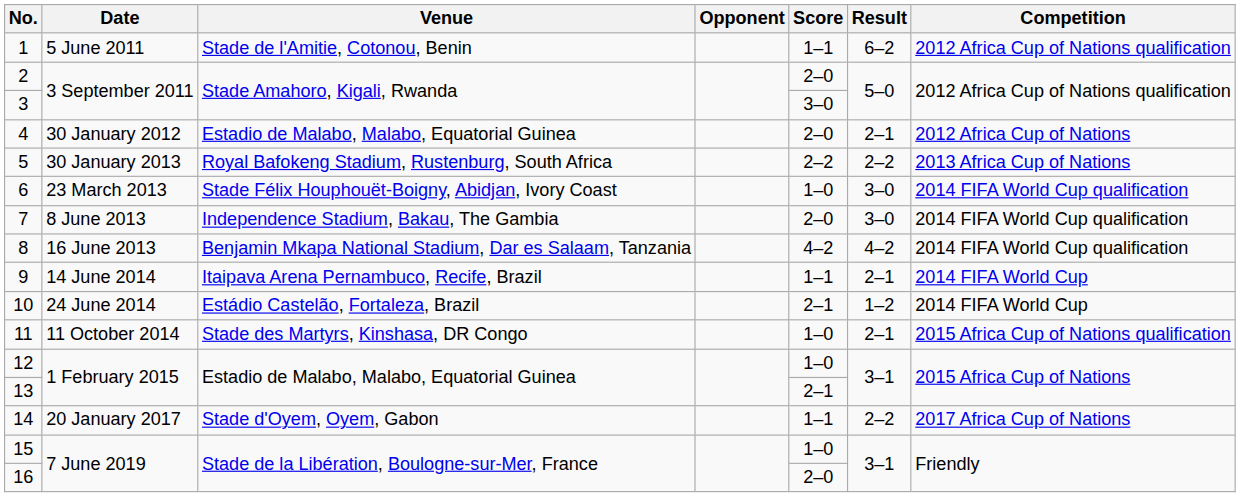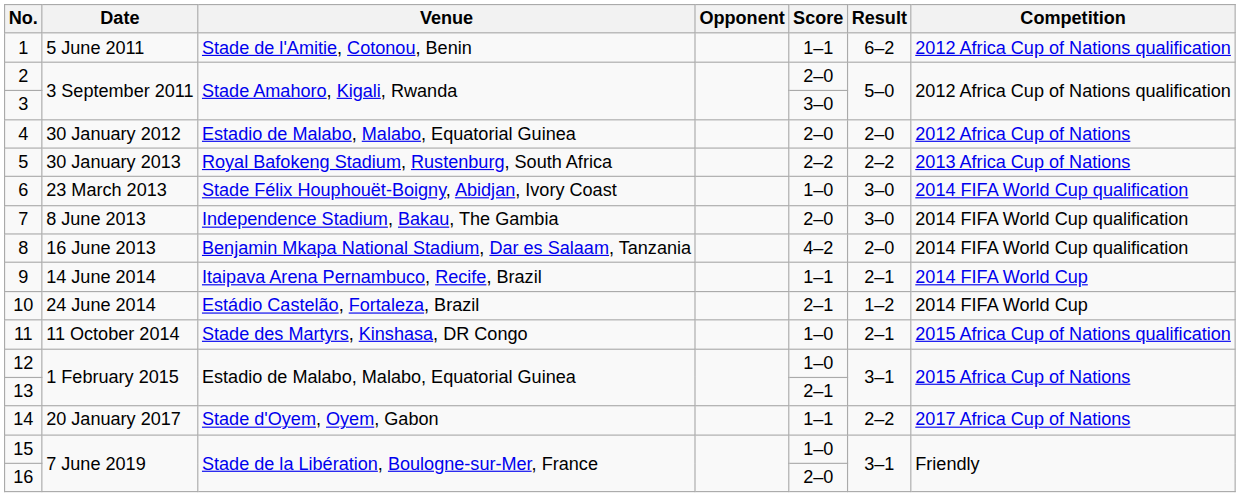 <table class="wikitable sortable">
 <tr>
 <th scope="col">No.</th>
 <th scope="col">Date</th>
 <th scope="col">Venue</th>
 <th scope="col">Opponent</th>
 <th scope="col">Score</th>
 <th scope="col">Result</th>
 <th scope="col">Competition</th>
 </tr>
 <tr>
 <td align="center">1</td>
 <td>5 June 2011</td>
 <td><a href='#'>Stade de l'Amitie</a>, <a href='#'>Cotonou</a>, Benin</td>
 <td></td>
 <td align="center">1–1</td>
 <td align="center">6–2</td>
 <td><a href='#'>2012 Africa Cup of Nations qualification</a></td>
 </tr>
 <tr>
 <td align="center">2</td>
 <td rowspan="2">3 September 2011</td>
 <td rowspan="2"><a href='#'>Stade Amahoro</a>, <a href='#'>Kigali</a>, Rwanda</td>
 <td rowspan="2"></td>
 <td align="center">2–0</td>
 <td rowspan=2 align="center">5–0</td>
 <td rowspan="2">2012 Africa Cup of Nations qualification</td>
 </tr>
 <tr>
 <td align="center">3</td>
 <td align="center">3–0</td>
 </tr>
 <tr>
 <td align="center">4</td>
 <td>30 January 2012</td>
 <td><a href='#'>Estadio de Malabo</a>, <a href='#'>Malabo</a>, Equatorial Guinea</td>
 <td></td>
 <td align="center">2–0</td>
-<td align="center">2–1</td>
+<td align="center">2–0</td>
 <td><a href='#'>2012 Africa Cup of Nations</a></td>
 </tr>
 <tr>
 <td align="center">5</td>
 <td>30 January 2013</td>
 <td><a href='#'>Royal Bafokeng Stadium</a>, <a href='#'>Rustenburg</a>, South Africa</td>
 <td></td>
 <td align="center">2–2</td>
 <td align="center">2–2</td>
 <td><a href='#'>2013 Africa Cup of Nations</a></td>
 </tr>
 <tr>
 <td align="center">6</td>
 <td>23 March 2013</td>
 <td><a href='#'>Stade Félix Houphouët-Boigny</a>, <a href='#'>Abidjan</a>, Ivory Coast</td>
 <td></td>
 <td align="center">1–0</td>
 <td align="center">3–0</td>
 <td><a href='#'>2014 FIFA World Cup qualification</a></td>
 </tr>
 <tr>
 <td align="center">7</td>
 <td>8 June 2013</td>
 <td><a href='#'>Independence Stadium</a>, <a href='#'>Bakau</a>, The Gambia</td>
 <td></td>
 <td align="center">2–0</td>
 <td align="center">3–0</td>
 <td>2014 FIFA World Cup qualification</td>
 </tr>
 <tr>
 <td align="center">8</td>
 <td>16 June 2013</td>
 <td><a href='#'>Benjamin Mkapa National Stadium</a>, <a href='#'>Dar es Salaam</a>, Tanzania</td>
 <td></td>
 <td align="center">4–2</td>
-<td align="center">4–2</td>
+<td align="center">2–0</td>
 <td>2014 FIFA World Cup qualification</td>
 </tr>
 <tr>
 <td align="center">9</td>
 <td>14 June 2014</td>
 <td><a href='#'>Itaipava Arena Pernambuco</a>, <a href='#'>Recife</a>, Brazil</td>
 <td></td>
 <td align="center">1–1</td>
 <td align="center">2–1</td>
 <td><a href='#'>2014 FIFA World Cup</a></td>
 </tr>
 <tr>
 <td align="center">10</td>
 <td>24 June 2014</td>
 <td><a href='#'>Estádio Castelão</a>, <a href='#'>Fortaleza</a>, Brazil</td>
 <td></td>
 <td align="center">2–1</td>
 <td align="center">1–2</td>
 <td>2014 FIFA World Cup</td>
 </tr>
 <tr>
 <td align="center">11</td>
 <td>11 October 2014</td>
 <td><a href='#'>Stade des Martyrs</a>, <a href='#'>Kinshasa</a>, DR Congo</td>
 <td></td>
 <td align="center">1–0</td>
 <td align="center">2–1</td>
 <td><a href='#'>2015 Africa Cup of Nations qualification</a></td>
 </tr>
 <tr>
 <td align="center">12</td>
 <td rowspan="2">1 February 2015</td>
 <td rowspan="2">Estadio de Malabo, Malabo, Equatorial Guinea</td>
 <td rowspan="2"></td>
 <td align="center">1–0</td>
 <td rowspan=2 align="center">3–1</td>
 <td rowspan="2"><a href='#'>2015 Africa Cup of Nations</a></td>
 </tr>
 <tr>
 <td align="center">13</td>
 <td align="center">2–1</td>
 </tr>
 <tr>
 <td align="center">14</td>
 <td>20 January 2017</td>
 <td><a href='#'>Stade d'Oyem</a>, <a href='#'>Oyem</a>, Gabon</td>
 <td></td>
 <td align="center">1–1</td>
 <td align="center">2–2</td>
 <td><a href='#'>2017 Africa Cup of Nations</a></td>
 </tr>
 <tr>
 <td align="center">15</td>
 <td rowspan="2">7 June 2019</td>
 <td rowspan="2"><a href='#'>Stade de la Libération</a>, <a href='#'>Boulogne-sur-Mer</a>, France</td>
 <td rowspan="2"></td>
 <td align="center">1–0</td>
 <td rowspan=2 align="center">3–1</td>
 <td rowspan="3">Friendly</td>
 </tr>
 <tr>
 <td align="center">16</td>
 <td align="center">2–0</td>
 </tr>
 </table>
